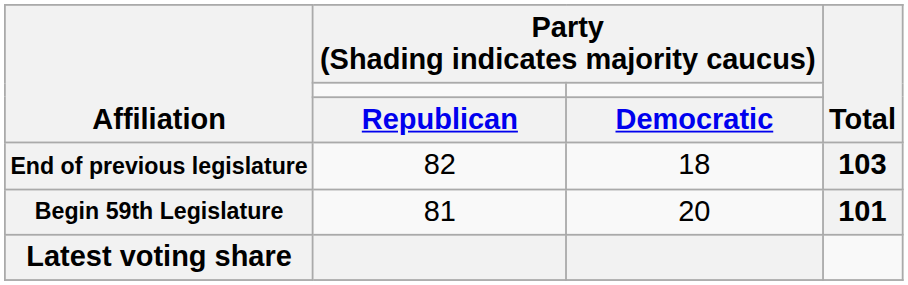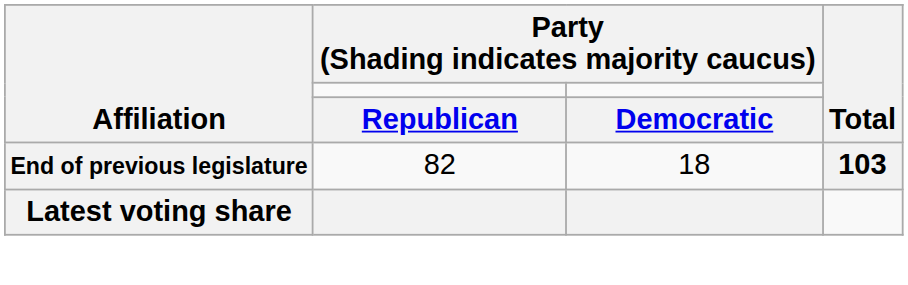 <table class="wikitable" style="text-align:center">
 <tr valign="bottom">
 <th scope="col" rowspan="3">Affiliation</th>
 <th scope="col" colspan="2">Party <div>(Shading indicates majority caucus)</div></th>
 <th scope="col" rowspan="3">Total</th>
 </tr>
 <tr style="height:5px">
 <td style="color:#33F"></td>
 <td style="color:F33"></td>
 </tr>
 <tr>
 <th><a href='#'>Republican</a></th>
 <th><a href='#'>Democratic</a></th>
 </tr>
 <tr>
 <th scope="row" style="white-space:nowrap; font-size:80%">End of previous legislature</th>
 <td>82</td>
 <td>18</td>
 <th>103</th>
 </tr>
 <tr>
-<th scope="row" style="white-space:nowrap; font-size:80%">Begin 59th Legislature</th>
-<td>81</td>
-<td>20</td>
-<th>101</th>
-</tr>
-<tr>
 <th scope="row">Latest voting share</th>
 <th></th>
 <th></th>
 </tr>
 </table>
